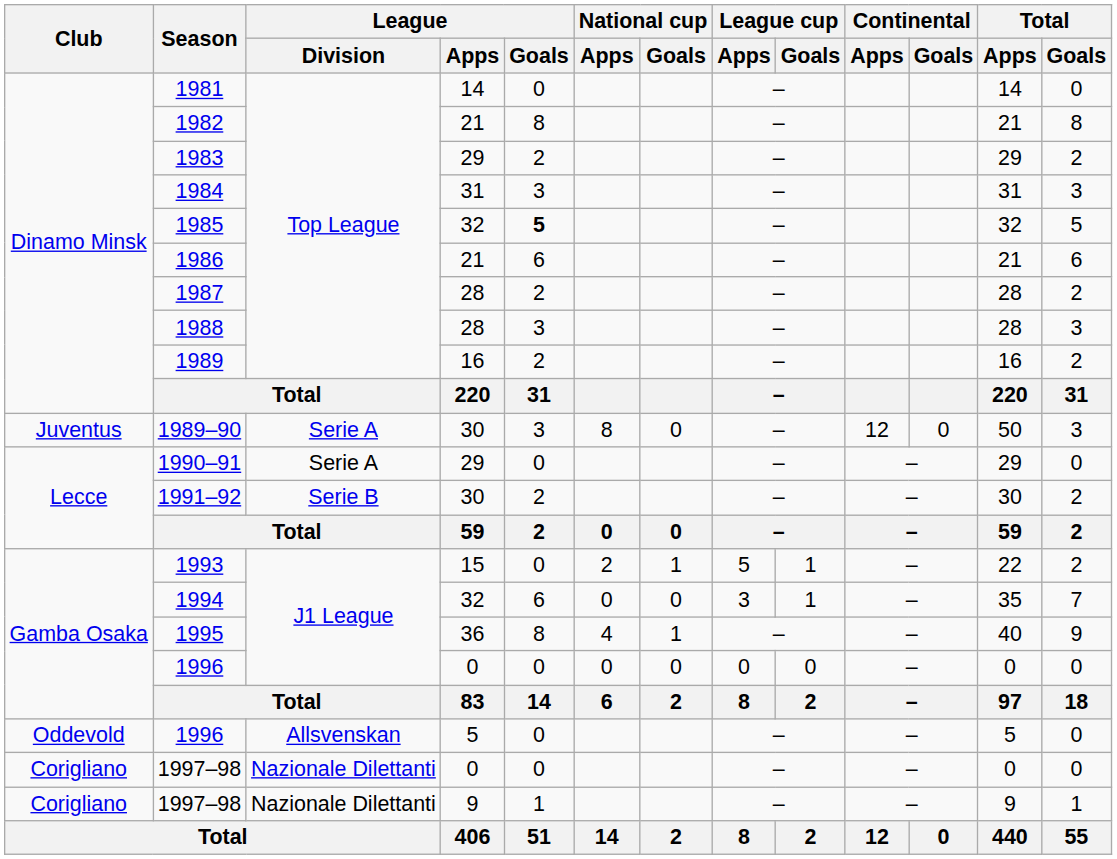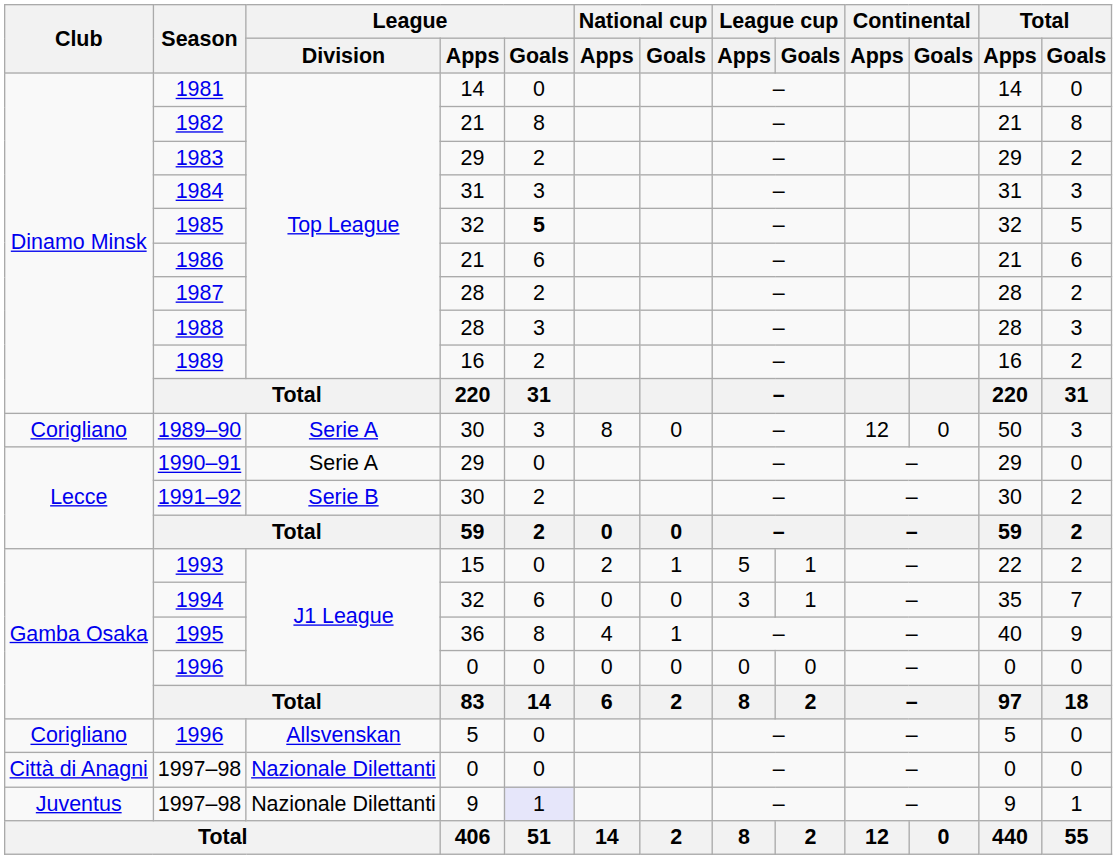 <table class="wikitable" style="text-align:center">
 <tr>
 <th rowspan="2">Club</th>
 <th rowspan="2">Season</th>
 <th colspan="3">League</th>
 <th colspan="2">National cup</th>
 <th colspan="2">League cup</th>
 <th colspan="2">Continental</th>
 <th colspan="2">Total</th>
 </tr>
 <tr>
 <th>Division</th>
 <th>Apps</th>
 <th>Goals</th>
 <th>Apps</th>
 <th>Goals</th>
 <th>Apps</th>
 <th>Goals</th>
 <th>Apps</th>
 <th>Goals</th>
 <th>Apps</th>
 <th>Goals</th>
 </tr>
 <tr>
 <td rowspan="10"><a href='#'>Dinamo Minsk</a></td>
 <td><a href='#'>1981</a></td>
 <td rowspan="9"><a href='#'>Top League</a></td>
 <td>14</td>
 <td>0</td>
 <td></td>
 <td></td>
 <td colspan="2">–</td>
 <td></td>
 <td></td>
 <td>14</td>
 <td>0</td>
 </tr>
 <tr>
 <td><a href='#'>1982</a></td>
 <td>21</td>
 <td>8</td>
 <td></td>
 <td></td>
 <td colspan="2">–</td>
 <td></td>
 <td></td>
 <td>21</td>
 <td>8</td>
 </tr>
 <tr>
 <td><a href='#'>1983</a></td>
 <td>29</td>
 <td>2</td>
 <td></td>
 <td></td>
 <td colspan="2">–</td>
 <td></td>
 <td></td>
 <td>29</td>
 <td>2</td>
 </tr>
 <tr>
 <td><a href='#'>1984</a></td>
 <td>31</td>
 <td>3</td>
 <td></td>
 <td></td>
 <td colspan="2">–</td>
 <td></td>
 <td></td>
 <td>31</td>
 <td>3</td>
 </tr>
 <tr>
 <td><a href='#'>1985</a></td>
 <td>32</td>
 <td><strong>5</strong></td>
 <td></td>
 <td></td>
 <td colspan="2">–</td>
 <td></td>
 <td></td>
 <td>32</td>
 <td>5</td>
 </tr>
 <tr>
 <td><a href='#'>1986</a></td>
 <td>21</td>
 <td>6</td>
 <td></td>
 <td></td>
 <td colspan="2">–</td>
 <td></td>
 <td></td>
 <td>21</td>
 <td>6</td>
 </tr>
 <tr>
 <td><a href='#'>1987</a></td>
 <td>28</td>
 <td>2</td>
 <td></td>
 <td></td>
 <td colspan="2">–</td>
 <td></td>
 <td></td>
 <td>28</td>
 <td>2</td>
 </tr>
 <tr>
 <td><a href='#'>1988</a></td>
 <td>28</td>
 <td>3</td>
 <td></td>
 <td></td>
 <td colspan="2">–</td>
 <td></td>
 <td></td>
 <td>28</td>
 <td>3</td>
 </tr>
 <tr>
 <td><a href='#'>1989</a></td>
 <td>16</td>
 <td>2</td>
 <td></td>
 <td></td>
 <td colspan="2">–</td>
 <td></td>
 <td></td>
 <td>16</td>
 <td>2</td>
 </tr>
 <tr>
 <th colspan="2">Total</th>
 <th>220</th>
 <th>31</th>
 <th></th>
 <th></th>
 <th colspan="2">–</th>
 <th></th>
 <th></th>
 <th>220</th>
 <th>31</th>
 </tr>
 <tr>
-<td><a href='#'>Juventus</a></td>
+<td><a href='#'>Corigliano</a></td>
 <td><a href='#'>1989–90</a></td>
 <td><a href='#'>Serie A</a></td>
 <td>30</td>
 <td>3</td>
 <td>8</td>
 <td>0</td>
 <td colspan="2">–</td>
 <td>12</td>
 <td>0</td>
 <td>50</td>
 <td>3</td>
 </tr>
 <tr>
 <td rowspan="3"><a href='#'>Lecce</a></td>
 <td><a href='#'>1990–91</a></td>
 <td>Serie A</td>
 <td>29</td>
 <td>0</td>
 <td></td>
 <td></td>
 <td colspan="2">–</td>
 <td colspan="2">–</td>
 <td>29</td>
 <td>0</td>
 </tr>
 <tr>
 <td><a href='#'>1991–92</a></td>
 <td><a href='#'>Serie B</a></td>
 <td>30</td>
 <td>2</td>
 <td></td>
 <td></td>
 <td colspan="2">–</td>
 <td colspan="2">–</td>
 <td>30</td>
 <td>2</td>
 </tr>
 <tr>
 <th colspan="2">Total</th>
 <th>59</th>
 <th>2</th>
 <th>0</th>
 <th>0</th>
 <th colspan="2">–</th>
 <th colspan="2">–</th>
 <th>59</th>
 <th>2</th>
 </tr>
 <tr>
 <td rowspan="5"><a href='#'>Gamba Osaka</a></td>
 <td><a href='#'>1993</a></td>
 <td rowspan="4"><a href='#'>J1 League</a></td>
 <td>15</td>
 <td>0</td>
 <td>2</td>
 <td>1</td>
 <td>5</td>
 <td>1</td>
 <td colspan="2">–</td>
 <td>22</td>
 <td>2</td>
 </tr>
 <tr>
 <td><a href='#'>1994</a></td>
 <td>32</td>
 <td>6</td>
 <td>0</td>
 <td>0</td>
 <td>3</td>
 <td>1</td>
 <td colspan="2">–</td>
 <td>35</td>
 <td>7</td>
 </tr>
 <tr>
 <td><a href='#'>1995</a></td>
 <td>36</td>
 <td>8</td>
 <td>4</td>
 <td>1</td>
 <td colspan="2">–</td>
 <td colspan="2">–</td>
 <td>40</td>
 <td>9</td>
 </tr>
 <tr>
 <td><a href='#'>1996</a></td>
 <td>0</td>
 <td>0</td>
 <td>0</td>
 <td>0</td>
 <td>0</td>
 <td>0</td>
 <td colspan="2">–</td>
 <td>0</td>
 <td>0</td>
 </tr>
 <tr>
 <th colspan="2">Total</th>
 <th>83</th>
 <th>14</th>
 <th>6</th>
 <th>2</th>
 <th>8</th>
 <th>2</th>
 <th colspan="2">–</th>
 <th>97</th>
 <th>18</th>
 </tr>
 <tr>
-<td><a href='#'>Oddevold</a></td>
+<td><a href='#'>Corigliano</a></td>
 <td><a href='#'>1996</a></td>
 <td><a href='#'>Allsvenskan</a></td>
 <td>5</td>
 <td>0</td>
 <td></td>
 <td></td>
 <td colspan="2">–</td>
 <td colspan="2">–</td>
 <td>5</td>
 <td>0</td>
 </tr>
 <tr>
-<td><a href='#'>Corigliano</a></td>
+<td><a href='#'>Città di Anagni</a></td>
 <td>1997–98</td>
 <td><a href='#'>Nazionale Dilettanti</a></td>
 <td>0</td>
 <td>0</td>
 <td></td>
 <td></td>
 <td colspan="2">–</td>
 <td colspan="2">–</td>
 <td>0</td>
 <td>0</td>
 </tr>
 <tr>
-<td><a href='#'>Corigliano</a></td>
+<td><a href='#'>Juventus</a></td>
 <td>1997–98</td>
 <td>Nazionale Dilettanti</td>
 <td>9</td>
-<td>1</td>
+<td style="background: lavender;">1</td>
 <td></td>
 <td></td>
 <td colspan="2">–</td>
 <td colspan="2">–</td>
 <td>9</td>
 <td>1</td>
 </tr>
 <tr>
 <th colspan="3">Total</th>
 <th>406</th>
 <th>51</th>
 <th>14</th>
 <th>2</th>
 <th>8</th>
 <th>2</th>
 <th>12</th>
 <th>0</th>
 <th>440</th>
 <th>55</th>
 </tr>
 </table>
